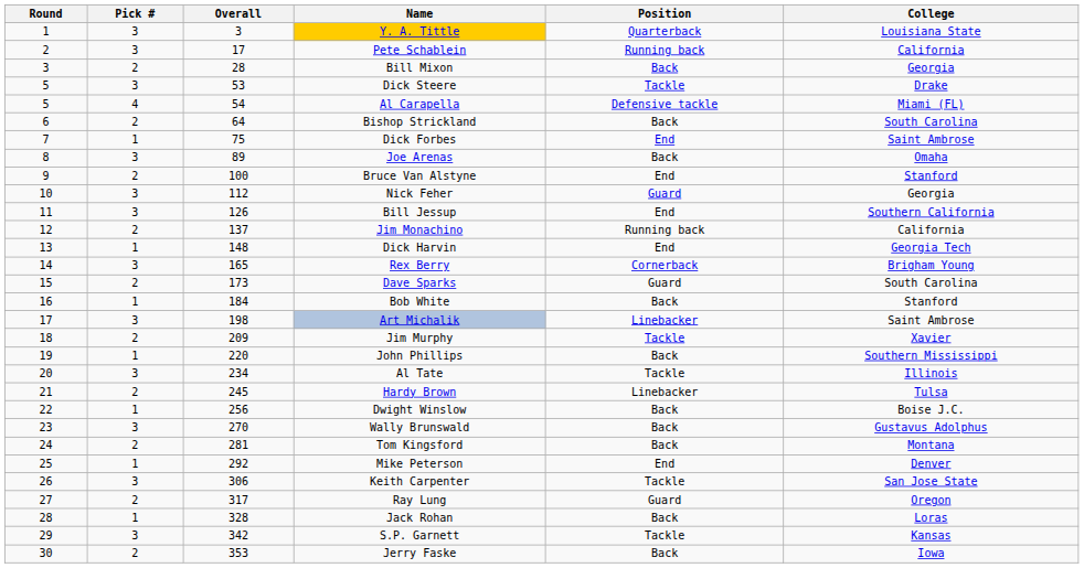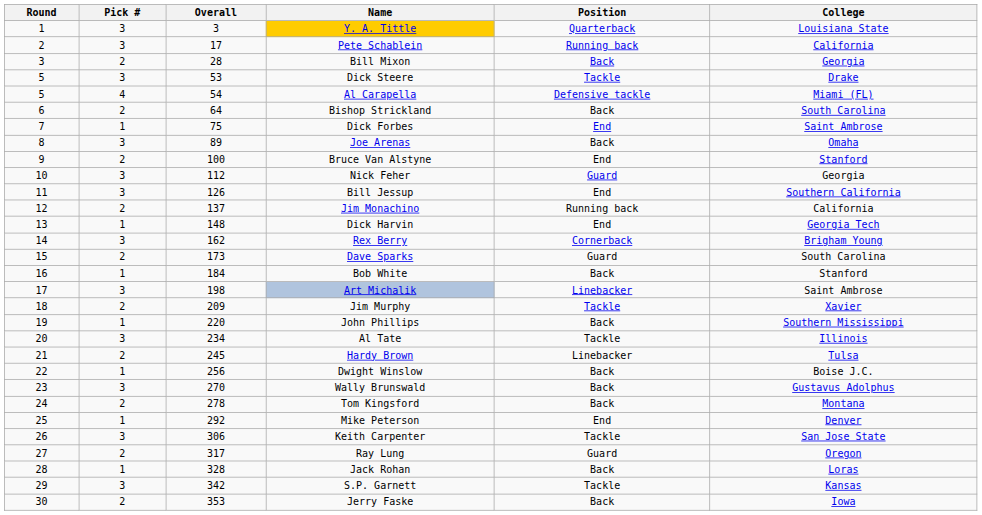 <table class="wikitable sortable sortable" style="width: 100%; text-align:center">
 <tr>
 <th>Round</th>
 <th>Pick #</th>
 <th>Overall</th>
 <th>Name</th>
 <th>Position</th>
 <th>College</th>
 </tr>
 <tr>
 <td>1</td>
 <td>3</td>
 <td>3</td>
 <td bgcolor=#FFCC00><a href='#'>Y. A. Tittle</a></td>
 <td><a href='#'>Quarterback</a></td>
 <td><a href='#'>Louisiana State</a></td>
 </tr>
 <tr>
 <td>2</td>
 <td>3</td>
 <td>17</td>
 <td><a href='#'>Pete Schablein</a></td>
 <td><a href='#'>Running back</a></td>
 <td><a href='#'>California</a></td>
 </tr>
 <tr>
 <td>3</td>
 <td>2</td>
 <td>28</td>
 <td>Bill Mixon</td>
 <td><a href='#'>Back</a></td>
 <td><a href='#'>Georgia</a></td>
 </tr>
 <tr>
 <td>5</td>
 <td>3</td>
 <td>53</td>
 <td>Dick Steere</td>
 <td><a href='#'>Tackle</a></td>
 <td><a href='#'>Drake</a></td>
 </tr>
 <tr>
 <td>5</td>
 <td>4</td>
 <td>54</td>
 <td><a href='#'>Al Carapella</a></td>
 <td><a href='#'>Defensive tackle</a></td>
 <td><a href='#'>Miami (FL)</a></td>
 </tr>
 <tr>
 <td>6</td>
 <td>2</td>
 <td>64</td>
 <td>Bishop Strickland</td>
 <td>Back</td>
 <td><a href='#'>South Carolina</a></td>
 </tr>
 <tr>
 <td>7</td>
 <td>1</td>
 <td>75</td>
 <td>Dick Forbes</td>
 <td><a href='#'>End</a></td>
 <td><a href='#'>Saint Ambrose</a></td>
 </tr>
 <tr>
 <td>8</td>
 <td>3</td>
 <td>89</td>
 <td><a href='#'>Joe Arenas</a></td>
 <td>Back</td>
 <td><a href='#'>Omaha</a></td>
 </tr>
 <tr>
 <td>9</td>
 <td>2</td>
 <td>100</td>
 <td>Bruce Van Alstyne</td>
 <td>End</td>
 <td><a href='#'>Stanford</a></td>
 </tr>
 <tr>
 <td>10</td>
 <td>3</td>
 <td>112</td>
 <td>Nick Feher</td>
 <td><a href='#'>Guard</a></td>
 <td>Georgia</td>
 </tr>
 <tr>
 <td>11</td>
 <td>3</td>
 <td>126</td>
 <td>Bill Jessup</td>
 <td>End</td>
 <td><a href='#'>Southern California</a></td>
 </tr>
 <tr>
 <td>12</td>
 <td>2</td>
 <td>137</td>
 <td><a href='#'>Jim Monachino</a></td>
 <td>Running back</td>
 <td>California</td>
 </tr>
 <tr>
 <td>13</td>
 <td>1</td>
 <td>148</td>
 <td>Dick Harvin</td>
 <td>End</td>
 <td><a href='#'>Georgia Tech</a></td>
 </tr>
 <tr>
 <td>14</td>
 <td>3</td>
-<td>165</td>
+<td>162</td>
 <td><a href='#'>Rex Berry</a></td>
 <td><a href='#'>Cornerback</a></td>
 <td><a href='#'>Brigham Young</a></td>
 </tr>
 <tr>
 <td>15</td>
 <td>2</td>
 <td>173</td>
 <td><a href='#'>Dave Sparks</a></td>
 <td>Guard</td>
 <td>South Carolina</td>
 </tr>
 <tr>
 <td>16</td>
 <td>1</td>
 <td>184</td>
 <td>Bob White</td>
 <td>Back</td>
 <td>Stanford</td>
 </tr>
 <tr>
 <td>17</td>
 <td>3</td>
 <td>198</td>
 <td bgcolor=lightsteelblue><a href='#'>Art Michalik</a></td>
 <td><a href='#'>Linebacker</a></td>
 <td>Saint Ambrose</td>
 </tr>
 <tr>
 <td>18</td>
 <td>2</td>
 <td>209</td>
 <td>Jim Murphy</td>
 <td><a href='#'>Tackle</a></td>
 <td><a href='#'>Xavier</a></td>
 </tr>
 <tr>
 <td>19</td>
 <td>1</td>
 <td>220</td>
 <td>John Phillips</td>
 <td>Back</td>
 <td><a href='#'>Southern Mississippi</a></td>
 </tr>
 <tr>
 <td>20</td>
 <td>3</td>
 <td>234</td>
 <td>Al Tate</td>
 <td>Tackle</td>
 <td><a href='#'>Illinois</a></td>
 </tr>
 <tr>
 <td>21</td>
 <td>2</td>
 <td>245</td>
 <td><a href='#'>Hardy Brown</a></td>
 <td>Linebacker</td>
 <td><a href='#'>Tulsa</a></td>
 </tr>
 <tr>
 <td>22</td>
 <td>1</td>
 <td>256</td>
 <td>Dwight Winslow</td>
 <td>Back</td>
 <td>Boise J.C.</td>
 </tr>
 <tr>
 <td>23</td>
 <td>3</td>
 <td>270</td>
 <td>Wally Brunswald</td>
 <td>Back</td>
 <td><a href='#'>Gustavus Adolphus</a></td>
 </tr>
 <tr>
 <td>24</td>
 <td>2</td>
-<td>281</td>
+<td>278</td>
 <td>Tom Kingsford</td>
 <td>Back</td>
 <td><a href='#'>Montana</a></td>
 </tr>
 <tr>
 <td>25</td>
 <td>1</td>
 <td>292</td>
 <td>Mike Peterson</td>
 <td>End</td>
 <td><a href='#'>Denver</a></td>
 </tr>
 <tr>
 <td>26</td>
 <td>3</td>
 <td>306</td>
 <td>Keith Carpenter</td>
 <td>Tackle</td>
 <td><a href='#'>San Jose State</a></td>
 </tr>
 <tr>
 <td>27</td>
 <td>2</td>
 <td>317</td>
 <td>Ray Lung</td>
 <td>Guard</td>
 <td><a href='#'>Oregon</a></td>
 </tr>
 <tr>
 <td>28</td>
 <td>1</td>
 <td>328</td>
 <td>Jack Rohan</td>
 <td>Back</td>
 <td><a href='#'>Loras</a></td>
 </tr>
 <tr>
 <td>29</td>
 <td>3</td>
 <td>342</td>
 <td>S.P. Garnett</td>
 <td>Tackle</td>
 <td><a href='#'>Kansas</a></td>
 </tr>
 <tr>
 <td>30</td>
 <td>2</td>
 <td>353</td>
 <td>Jerry Faske</td>
 <td>Back</td>
 <td><a href='#'>Iowa</a></td>
 </tr>
 </table>
